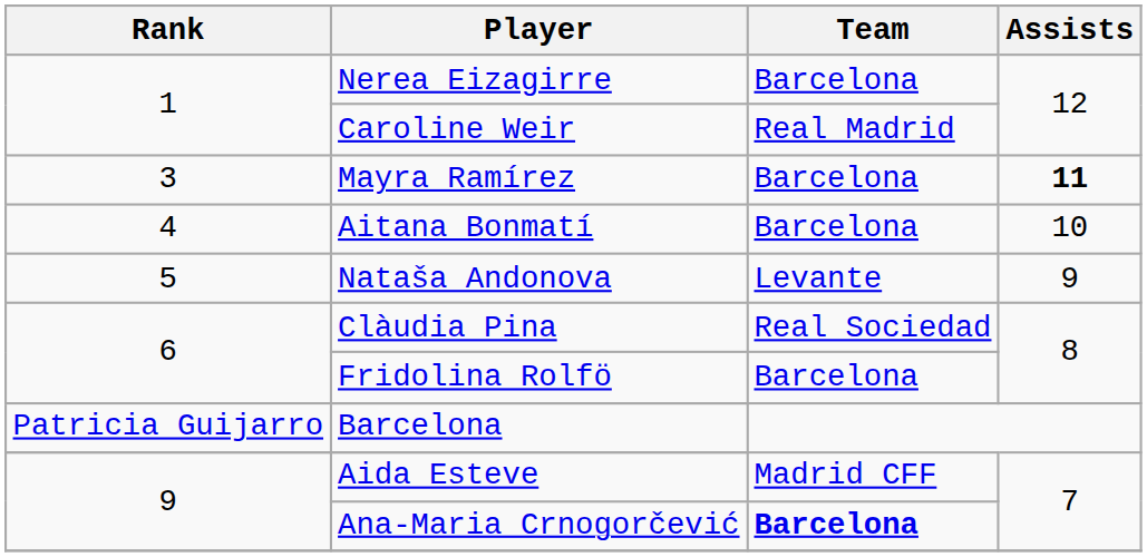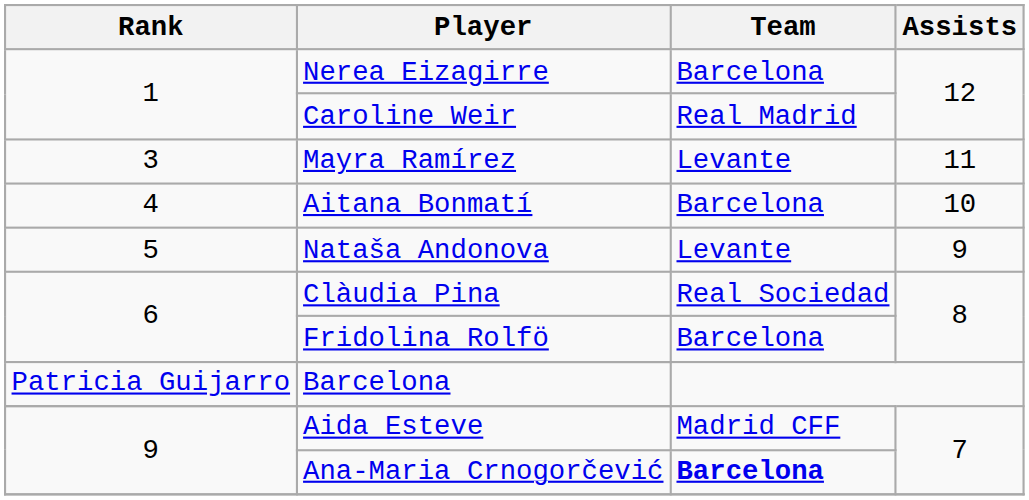 <table class="wikitable" style="text-align:center">
 <tr>
 <th>Rank</th>
 <th>Player</th>
 <th>Team</th>
 <th>Assists</th>
 </tr>
 <tr>
 <td rowspan=2>1</td>
 <td align="left"> <a href='#'>Nerea Eizagirre</a></td>
 <td align="left"><a href='#'>Barcelona</a></td>
 <td rowspan=2>12</td>
 </tr>
 <tr>
 <td align="left"> <a href='#'>Caroline Weir</a></td>
 <td align="left"><a href='#'>Real Madrid</a></td>
 </tr>
 <tr>
 <td>3</td>
 <td align="left"> <a href='#'>Mayra Ramírez</a></td>
-<td align="left"><a href='#'>Barcelona</a></td>
-<td><strong>11</strong></td>
+<td align="left"><a href='#'>Levante</a></td>
+<td>11</td>
 </tr>
 <tr>
 <td>4</td>
 <td align="left"> <a href='#'>Aitana Bonmatí</a></td>
 <td align="left"><a href='#'>Barcelona</a></td>
 <td>10</td>
 </tr>
 <tr>
 <td>5</td>
 <td align="left"> <a href='#'>Nataša Andonova</a></td>
 <td align="left"><a href='#'>Levante</a></td>
 <td>9</td>
 </tr>
 <tr>
 <td rowspan=3>6</td>
 <td align="left"> <a href='#'>Clàudia Pina</a></td>
 <td align="left"><a href='#'>Real Sociedad</a></td>
 <td rowspan=3>8</td>
 </tr>
 <tr>
 <td align="left"> <a href='#'>Fridolina Rolfö</a></td>
 <td align="left"><a href='#'>Barcelona</a></td>
 </tr>
 <tr>
 </tr>
 <tr>
 <td align="left"> <a href='#'>Patricia Guijarro</a></td>
 <td align="left"><a href='#'>Barcelona</a></td>
 </tr>
 <tr>
 </tr>
 <tr>
 <td rowspan=2>9</td>
 <td align="left"> <a href='#'>Aida Esteve</a></td>
 <td align="left"><a href='#'>Madrid CFF</a></td>
 <td rowspan=2>7</td>
 </tr>
 <tr>
 <td align="left"> <a href='#'>Ana-Maria Crnogorčević</a></td>
 <td align="left"><strong><a href='#'>Barcelona</a></strong></td>
 </tr>
 <tr>
 </tr>
 </table>
